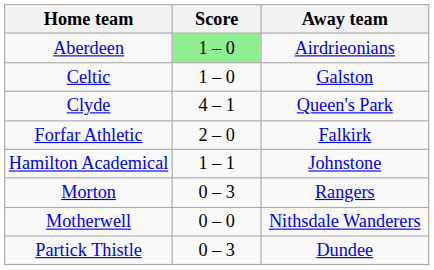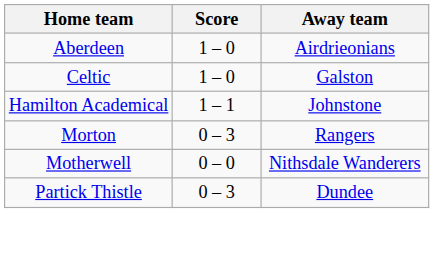 <table class="wikitable" style="text-align: center">
 <tr>
 <th width=140>Home team</th>
 <th width=70>Score</th>
 <th width=140>Away team</th>
 </tr>
 <tr>
 <td><a href='#'>Aberdeen</a></td>
-<td style="background: lightgreen;">1 – 0</td>
+<td>1 – 0</td>
 <td><a href='#'>Airdrieonians</a></td>
 </tr>
 <tr>
 <td><a href='#'>Celtic</a></td>
 <td>1 – 0</td>
 <td><a href='#'>Galston</a></td>
-</tr>
-<tr>
-<td><a href='#'>Clyde</a></td>
-<td>4 – 1</td>
-<td><a href='#'>Queen's Park</a></td>
-</tr>
-<tr>
-<td><a href='#'>Forfar Athletic</a></td>
-<td>2 – 0</td>
-<td><a href='#'>Falkirk</a></td>
 </tr>
 <tr>
 <td><a href='#'>Hamilton Academical</a></td>
 <td>1 – 1</td>
 <td><a href='#'>Johnstone</a></td>
 </tr>
 <tr>
 <td><a href='#'>Morton</a></td>
 <td>0 – 3</td>
 <td><a href='#'>Rangers</a></td>
 </tr>
 <tr>
 <td><a href='#'>Motherwell</a></td>
 <td>0 – 0</td>
 <td><a href='#'>Nithsdale Wanderers</a></td>
 </tr>
 <tr>
 <td><a href='#'>Partick Thistle</a></td>
 <td>0 – 3</td>
 <td><a href='#'>Dundee</a></td>
 </tr>
 </table>
